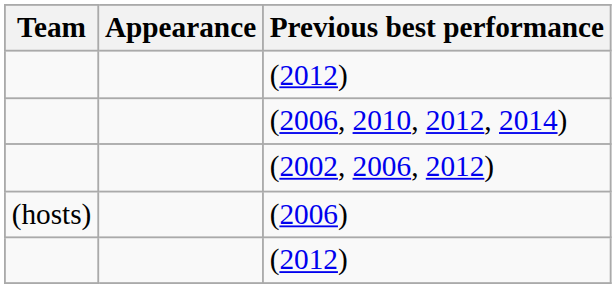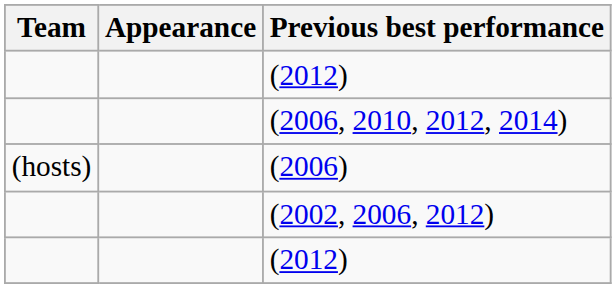 <table class="wikitable sortable" style="text-align: left;">
 <tr>
 <th>Team</th>
 <th>Appearance</th>
 <th>Previous best performance</th>
 </tr>
 <tr>
 <td></td>
 <td></td>
 <td> (<a href='#'>2012</a>)</td>
 </tr>
 <tr>
 <td></td>
 <td></td>
 <td> (<a href='#'>2006</a>, <a href='#'>2010</a>, <a href='#'>2012</a>, <a href='#'>2014</a>)</td>
 </tr>
 <tr>
-<td></td>
-<td></td>
-<td> (<a href='#'>2002</a>, <a href='#'>2006</a>, <a href='#'>2012</a>)</td>
-</tr>
-<tr>
 <td> (hosts)</td>
 <td></td>
 <td> (<a href='#'>2006</a>)</td>
 </tr>
 <tr>
 <td></td>
 <td></td>
+<td> (<a href='#'>2002</a>, <a href='#'>2006</a>, <a href='#'>2012</a>)</td>
+</tr>
+<tr>
+<td></td>
+<td></td>
 <td> (<a href='#'>2012</a>)</td>
 </tr>
 </table>
